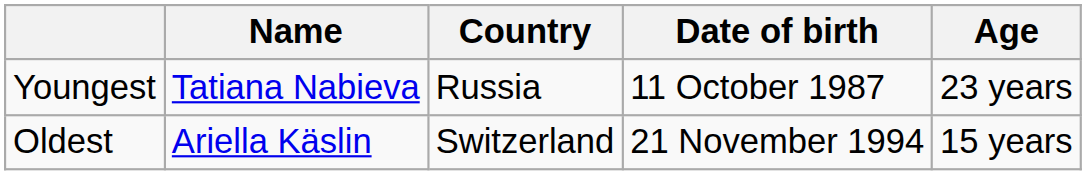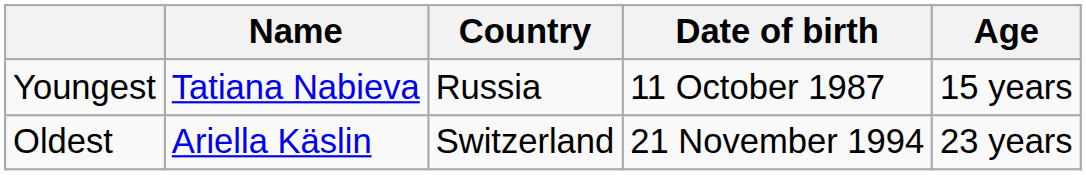 <table class="wikitable">
 <tr>
 <th></th>
 <th>Name</th>
 <th>Country</th>
 <th>Date of birth</th>
 <th>Age</th>
 </tr>
 <tr>
 <td>Youngest</td>
 <td><a href='#'>Tatiana Nabieva</a></td>
 <td>Russia </td>
 <td>11 October 1987</td>
-<td>23 years</td>
+<td>15 years</td>
 </tr>
 <tr>
 <td>Oldest</td>
 <td><a href='#'>Ariella Käslin</a></td>
 <td>Switzerland </td>
 <td>21 November 1994</td>
-<td>15 years</td>
+<td>23 years</td>
 </tr>
 </table>
